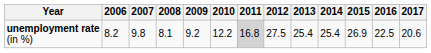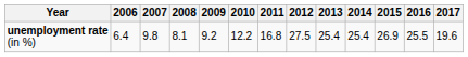 <table class="wikitable">
 <tr>
 <th>Year</th>
 <th>2006</th>
 <th>2007</th>
 <th>2008</th>
 <th>2009</th>
 <th>2010</th>
 <th>2011</th>
 <th>2012</th>
 <th>2013</th>
 <th>2014</th>
 <th>2015</th>
 <th>2016</th>
 <th>2017</th>
 </tr>
 <tr>
 <td><strong>unemployment rate</strong><br>(in %)</td>
-<td>8.2</td>
+<td>6.4</td>
 <td>9.8</td>
 <td>8.1</td>
 <td>9.2</td>
 <td>12.2</td>
-<td style="background: lightgrey;">16.8</td>
+<td>16.8</td>
 <td>27.5</td>
 <td>25.4</td>
 <td>25.4</td>
 <td>26.9</td>
-<td>22.5</td>
-<td>20.6</td>
+<td>25.5</td>
+<td>19.6</td>
 </tr>
 </table>
